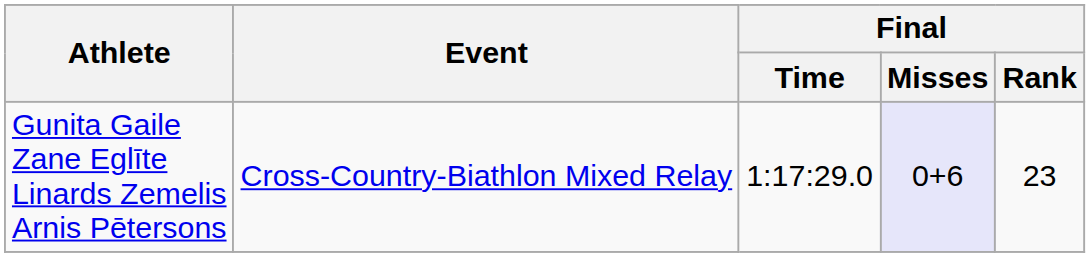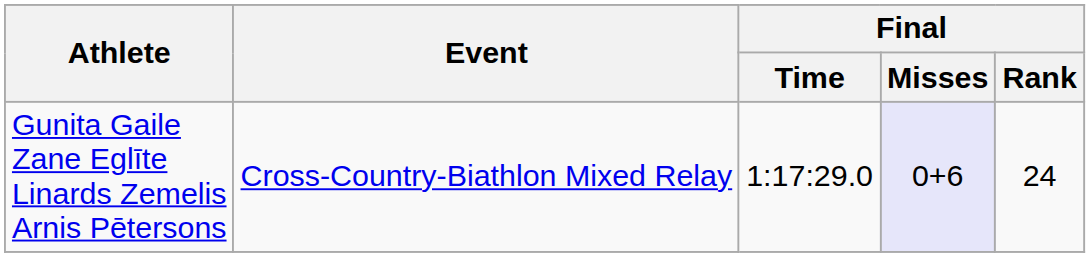 <table class="wikitable">
 <tr>
 <th rowspan="2">Athlete</th>
 <th rowspan="2">Event</th>
 <th colspan="3">Final</th>
 </tr>
 <tr>
 <th>Time</th>
 <th>Misses</th>
 <th>Rank</th>
 </tr>
 <tr>
 <td><a href='#'>Gunita Gaile</a><br><a href='#'>Zane Eglīte</a><br><a href='#'>Linards Zemelis</a><br><a href='#'>Arnis Pētersons</a></td>
 <td><a href='#'>Cross-Country-Biathlon Mixed Relay</a></td>
 <td align="center">1:17:29.0</td>
 <td align="center" style="background: lavender;">0+6</td>
-<td align="center">23</td>
+<td align="center">24</td>
 </tr>
 </table>
